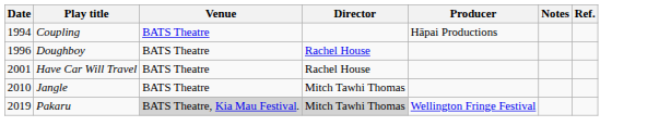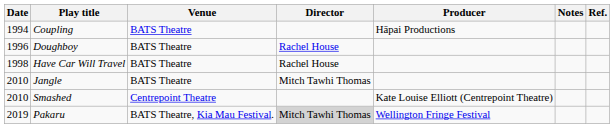 <table class="wikitable sortable">
 <tr>
 <th>Date</th>
 <th>Play title</th>
 <th>Venue</th>
 <th>Director</th>
 <th>Producer</th>
 <th>Notes</th>
 <th>Ref.</th>
 </tr>
 <tr>
 <td>1994</td>
 <td><em>Coupling</em></td>
 <td><a href='#'>BATS Theatre</a></td>
 <td></td>
 <td>Hāpai Productions</td>
 <td></td>
 <td></td>
 </tr>
 <tr>
 <td>1996</td>
 <td><em>Doughboy</em></td>
 <td>BATS Theatre</td>
 <td><a href='#'>Rachel House</a></td>
 <td></td>
 <td></td>
 <td></td>
 </tr>
 <tr>
-<td>2001</td>
+<td>1998</td>
 <td><em>Have Car Will Travel</em></td>
 <td>BATS Theatre</td>
 <td>Rachel House</td>
 <td></td>
 <td></td>
 <td></td>
 </tr>
 <tr>
 <td>2010</td>
 <td><em>Jangle</em></td>
 <td>BATS Theatre</td>
 <td>Mitch Tawhi Thomas</td>
 <td></td>
 <td></td>
 <td></td>
 </tr>
 <tr>
+<td>2010</td>
+<td><em>Smashed</em></td>
+<td><a href='#'>Centrepoint Theatre</a></td>
+<td></td>
+<td>Kate Louise Elliott (Centrepoint Theatre)</td>
+<td></td>
+<td></td>
+</tr>
+<tr>
 <td>2019</td>
 <td><em>Pakaru</em></td>
-<td style="background: lightgrey;">BATS Theatre, <a href='#'>Kia Mau Festival</a>.</td>
+<td>BATS Theatre, <a href='#'>Kia Mau Festival</a>.</td>
 <td style="background: lightgrey;">Mitch Tawhi Thomas</td>
 <td><a href='#'>Wellington Fringe Festival</a></td>
 <td></td>
 <td></td>
 </tr>
 </table>
